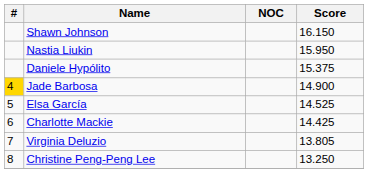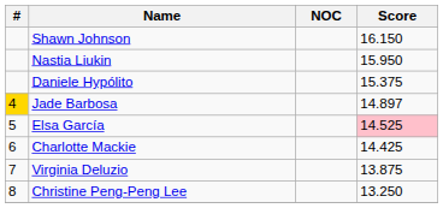 <table class="wikitable" width=500>
 <tr>
 <th>#</th>
 <th>Name</th>
 <th>NOC</th>
 <th>Score</th>
 </tr>
 <tr>
 <td></td>
 <td><a href='#'>Shawn Johnson</a></td>
 <td></td>
 <td>16.150</td>
 </tr>
 <tr>
 <td></td>
 <td><a href='#'>Nastia Liukin</a></td>
 <td></td>
 <td>15.950</td>
 </tr>
 <tr>
 <td></td>
 <td><a href='#'>Daniele Hypólito</a></td>
 <td></td>
 <td>15.375</td>
 </tr>
 <tr>
 <td style="background: gold;">4</td>
 <td><a href='#'>Jade Barbosa</a></td>
 <td></td>
-<td>14.900</td>
+<td>14.897</td>
 </tr>
 <tr>
 <td>5</td>
 <td><a href='#'>Elsa García</a></td>
 <td></td>
-<td>14.525</td>
+<td style="background: pink;">14.525</td>
 </tr>
 <tr>
 <td>6</td>
 <td><a href='#'>Charlotte Mackie</a></td>
 <td></td>
 <td>14.425</td>
 </tr>
 <tr>
 <td>7</td>
 <td><a href='#'>Virginia Deluzio</a></td>
 <td></td>
-<td>13.805</td>
+<td>13.875</td>
 </tr>
 <tr>
 <td>8</td>
 <td><a href='#'>Christine Peng-Peng Lee</a></td>
 <td></td>
 <td>13.250</td>
 </tr>
 <tr>
 </tr>
 </table>
